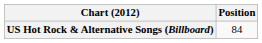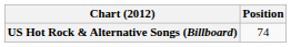 <table class="wikitable plainrowheaders" style="text-align:center">
 <tr>
 <th scope="col">Chart (2012)</th>
 <th scope="col">Position</th>
 </tr>
 <tr>
 <th scope="row">US Hot Rock & Alternative Songs (<em>Billboard</em>)</th>
-<td>84</td>
+<td>74</td>
 </tr>
 </table>
